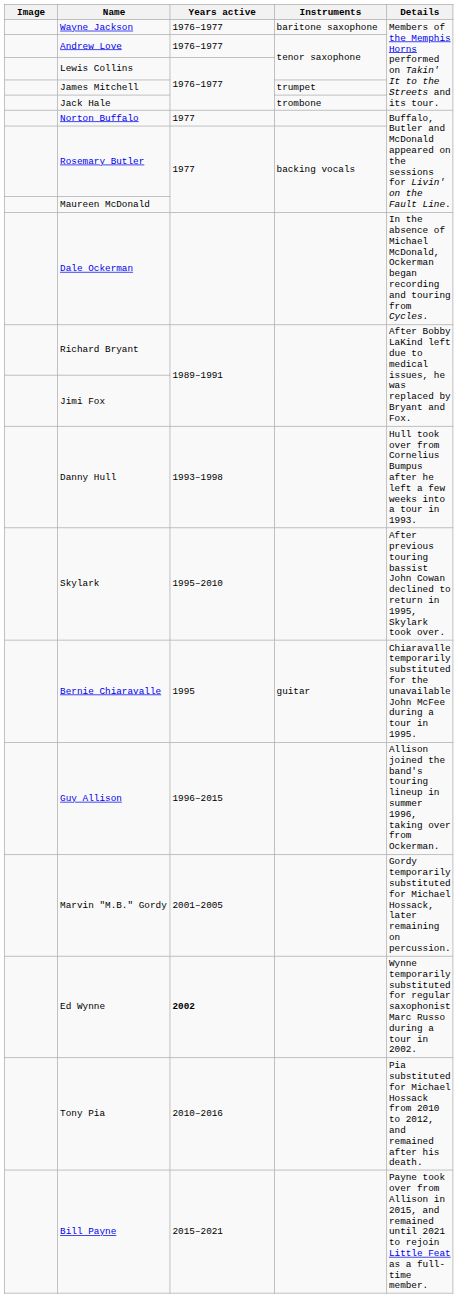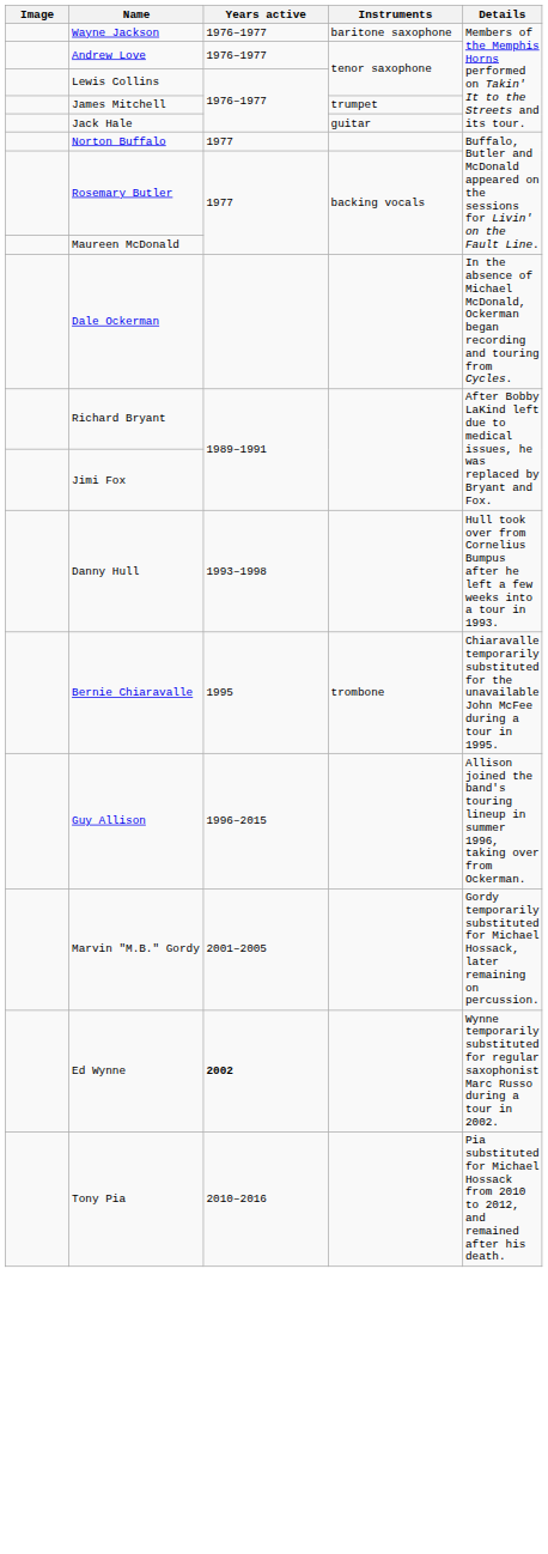 <table class="wikitable" border="1" width=100%>
 <tr>
 <th width="75">Image</th>
 <th width="165">Name</th>
 <th width="160">Years active</th>
 <th width="165">Instruments</th>
 <th>Details</th>
 </tr>
 <tr>
 <td></td>
 <td><a href='#'>Wayne Jackson</a></td>
 <td>1976–1977 </td>
 <td>baritone saxophone</td>
 <td rowspan="5">Members of <a href='#'>the Memphis Horns</a> performed on <em>Takin' It to the Streets</em> and its tour.</td>
 </tr>
 <tr>
 <td></td>
 <td><a href='#'>Andrew Love</a></td>
 <td>1976–1977 </td>
 <td rowspan="2">tenor saxophone</td>
 </tr>
 <tr>
 <td></td>
 <td>Lewis Collins</td>
 <td rowspan="3">1976–1977</td>
 </tr>
 <tr>
 <td></td>
 <td>James Mitchell</td>
 <td>trumpet</td>
 </tr>
 <tr>
 <td></td>
 <td>Jack Hale</td>
-<td>trombone</td>
+<td>guitar</td>
 </tr>
 <tr>
 <td></td>
 <td><a href='#'>Norton Buffalo</a></td>
 <td>1977 </td>
 <td></td>
 <td rowspan="3">Buffalo, Butler and McDonald appeared on the sessions for <em>Livin' on the Fault Line</em>.</td>
 </tr>
 <tr>
 <td></td>
 <td><a href='#'>Rosemary Butler</a></td>
 <td rowspan="2">1977</td>
 <td rowspan="2">backing vocals</td>
 </tr>
 <tr>
 <td></td>
 <td>Maureen McDonald</td>
 </tr>
 <tr>
 <td></td>
 <td><a href='#'>Dale Ockerman</a></td>
 <td></td>
 <td></td>
 <td>In the absence of Michael McDonald, Ockerman began recording and touring from <em>Cycles</em>.</td>
 </tr>
 <tr>
 <td></td>
 <td>Richard Bryant</td>
 <td rowspan="2">1989–1991</td>
 <td rowspan="2"></td>
 <td rowspan="2">After Bobby LaKind left due to medical issues, he was replaced by Bryant and Fox.</td>
 </tr>
 <tr>
 <td></td>
 <td>Jimi Fox</td>
 </tr>
 <tr>
 <td></td>
 <td>Danny Hull</td>
 <td>1993–1998</td>
 <td></td>
 <td>Hull took over from Cornelius Bumpus after he left a few weeks into a tour in 1993.</td>
 </tr>
 <tr>
 <td></td>
-<td>Skylark</td>
-<td>1995–2010</td>
-<td></td>
-<td>After previous touring bassist John Cowan declined to return in 1995, Skylark took over.</td>
-</tr>
-<tr>
-<td></td>
 <td><a href='#'>Bernie Chiaravalle</a></td>
 <td>1995 </td>
-<td>guitar</td>
+<td>trombone</td>
 <td>Chiaravalle temporarily substituted for the unavailable John McFee during a tour in 1995.</td>
 </tr>
 <tr>
 <td></td>
 <td><a href='#'>Guy Allison</a></td>
 <td>1996–2015</td>
 <td></td>
 <td>Allison joined the band's touring lineup in summer 1996, taking over from Ockerman.</td>
 </tr>
 <tr>
 <td></td>
 <td>Marvin "M.B." Gordy</td>
 <td>2001–2005</td>
 <td></td>
 <td>Gordy temporarily substituted for Michael Hossack, later remaining on percussion.</td>
 </tr>
 <tr>
 <td></td>
 <td>Ed Wynne</td>
 <td><strong>2002 </strong></td>
 <td></td>
 <td>Wynne temporarily substituted for regular saxophonist Marc Russo during a tour in 2002.</td>
 </tr>
 <tr>
 <td></td>
 <td>Tony Pia</td>
 <td>2010–2016</td>
 <td></td>
 <td>Pia substituted for Michael Hossack from 2010 to 2012, and remained after his death.</td>
 </tr>
-<tr>
-<td></td>
-<td><a href='#'>Bill Payne</a></td>
-<td>2015–2021 </td>
-<td></td>
-<td>Payne took over from Allison in 2015, and remained until 2021 to rejoin <a href='#'>Little Feat</a> as a full-time member.</td>
-</tr>
 </table>
